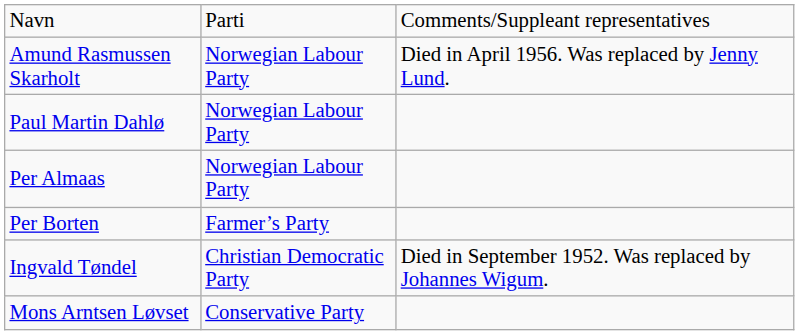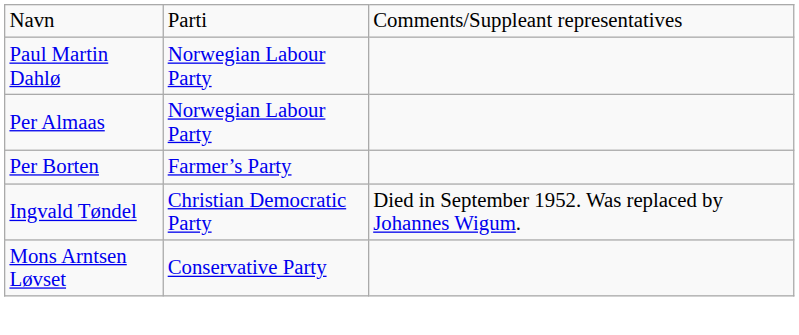 <table class="wikitable">
 <tr>
 <td>Navn</td>
 <td>Parti</td>
 <td>Comments/Suppleant representatives</td>
-</tr>
-<tr>
-<td><a href='#'>Amund Rasmussen Skarholt</a></td>
-<td><a href='#'>Norwegian Labour Party</a></td>
-<td>Died in April 1956. Was replaced by <a href='#'>Jenny Lund</a>.</td>
 </tr>
 <tr>
 <td><a href='#'>Paul Martin Dahlø</a></td>
 <td><a href='#'>Norwegian Labour Party</a></td>
 <td></td>
 </tr>
 <tr>
 <td><a href='#'>Per Almaas</a></td>
 <td><a href='#'>Norwegian Labour Party</a></td>
 <td></td>
 </tr>
 <tr>
 <td><a href='#'>Per Borten</a></td>
 <td><a href='#'>Farmer’s Party</a></td>
 <td></td>
 </tr>
 <tr>
 <td><a href='#'>Ingvald Tøndel</a></td>
 <td><a href='#'>Christian Democratic Party</a></td>
 <td>Died in September 1952. Was replaced by <a href='#'>Johannes Wigum</a>.</td>
 </tr>
 <tr>
 <td><a href='#'>Mons Arntsen Løvset</a></td>
 <td><a href='#'>Conservative Party</a></td>
 <td></td>
 </tr>
 </table>
